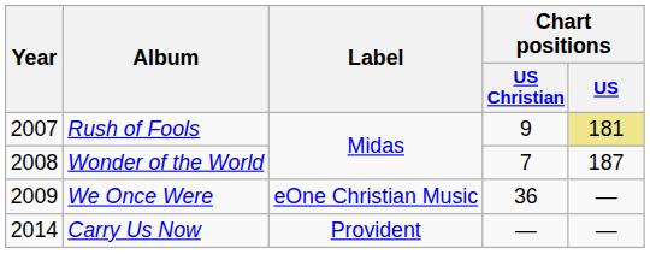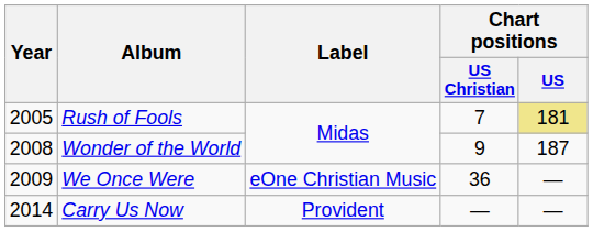 <table class="wikitable" style="text-align:center;">
 <tr>
 <th rowspan="2">Year</th>
 <th rowspan="2">Album</th>
 <th rowspan="2">Label</th>
 <th colspan="2">Chart positions</th>
 </tr>
 <tr style="font-size:smaller;">
 <th style="width:50px;"><a href='#'>US Christian</a><br></th>
 <th style="width:50px;"><a href='#'>US</a></th>
 </tr>
 <tr>
-<td>2007</td>
+<td>2005</td>
 <td style="text-align:left;"><em><a href='#'>Rush of Fools</a></em></td>
 <td rowspan="2"><a href='#'>Midas</a></td>
-<td>9</td>
+<td>7</td>
 <td style="background: khaki;">181</td>
 </tr>
 <tr>
 <td>2008</td>
 <td style="text-align:left;"><em><a href='#'>Wonder of the World</a></em></td>
-<td>7</td>
+<td>9</td>
 <td>187</td>
 </tr>
 <tr>
 <td>2009</td>
 <td style="text-align:left;"><em><a href='#'>We Once Were</a></em></td>
 <td><a href='#'>eOne Christian Music</a></td>
 <td>36</td>
 <td>—</td>
 </tr>
 <tr>
 <td>2014</td>
 <td style="text-align:left;"><em><a href='#'>Carry Us Now</a></em></td>
 <td><a href='#'>Provident</a></td>
 <td>—</td>
 <td>—</td>
 </tr>
 </table>
